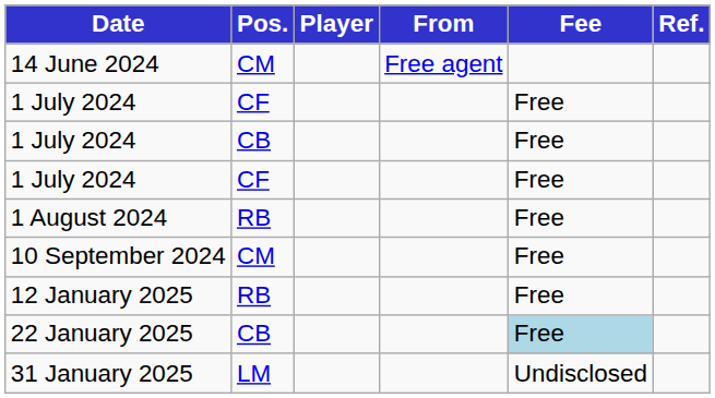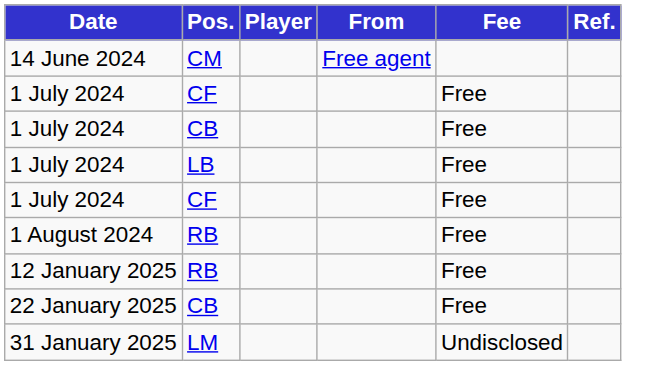 <table class="wikitable plainrowheaders sortable">
 <tr>
 <th style="background:#3232CD;color:white">Date</th>
 <th style="background:#3232CD;color:white">Pos.</th>
 <th style="background:#3232CD;color:white">Player</th>
 <th style="background:#3232CD;color:white">From</th>
 <th style="background:#3232CD;color:white">Fee</th>
 <th style="background:#3232CD;color:white">Ref.</th>
 </tr>
 <tr>
 <td>14 June 2024</td>
 <td><a href='#'>CM</a></td>
 <td></td>
 <td><a href='#'>Free agent</a></td>
 <td></td>
 <td></td>
 </tr>
 <tr>
 <td>1 July 2024</td>
 <td><a href='#'>CF</a></td>
 <td></td>
 <td></td>
 <td>Free</td>
 <td></td>
 </tr>
 <tr>
 <td>1 July 2024</td>
 <td><a href='#'>CB</a></td>
 <td></td>
 <td></td>
 <td>Free</td>
 <td></td>
 </tr>
 <tr>
 <td>1 July 2024</td>
+<td><a href='#'>LB</a></td>
+<td></td>
+<td></td>
+<td>Free</td>
+<td></td>
+</tr>
+<tr>
+<td>1 July 2024</td>
 <td><a href='#'>CF</a></td>
 <td></td>
 <td></td>
 <td>Free</td>
 <td></td>
 </tr>
 <tr>
 <td>1 August 2024</td>
 <td><a href='#'>RB</a></td>
-<td></td>
-<td></td>
-<td>Free</td>
-<td></td>
-</tr>
-<tr>
-<td>10 September 2024</td>
-<td><a href='#'>CM</a></td>
 <td></td>
 <td></td>
 <td>Free</td>
 <td></td>
 </tr>
 <tr>
 <td>12 January 2025</td>
 <td><a href='#'>RB</a></td>
 <td></td>
 <td></td>
 <td>Free</td>
 <td></td>
 </tr>
 <tr>
 <td>22 January 2025</td>
 <td><a href='#'>CB</a></td>
 <td></td>
 <td></td>
-<td style="background: lightblue;">Free</td>
+<td>Free</td>
 <td></td>
 </tr>
 <tr>
 <td>31 January 2025</td>
 <td><a href='#'>LM</a></td>
 <td></td>
 <td></td>
 <td>Undisclosed</td>
 <td></td>
 </tr>
 </table>
